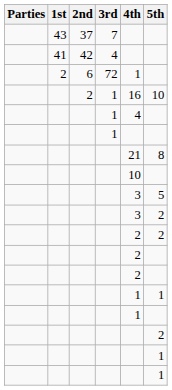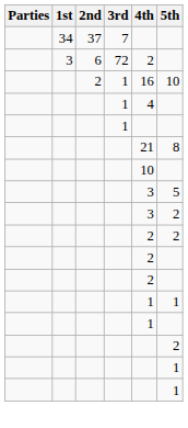 <table class="wikitable" style="text-align:right;">
 <tr>
 <th style="text-align:left;">Parties</th>
 <th>1st</th>
 <th>2nd</th>
 <th>3rd</th>
 <th>4th</th>
 <th>5th</th>
 </tr>
 <tr>
 <td style="text-align:left;"></td>
-<td>43</td>
+<td>34</td>
 <td>37</td>
 <td>7</td>
 <td></td>
 <td></td>
 </tr>
 <tr>
 <td style="text-align:left;"></td>
-<td>41</td>
-<td>42</td>
-<td>4</td>
-<td></td>
-<td></td>
-</tr>
-<tr>
-<td style="text-align:left;"></td>
-<td>2</td>
+<td>3</td>
 <td>6</td>
 <td>72</td>
-<td>1</td>
+<td>2</td>
 <td></td>
 </tr>
 <tr>
 <td style="text-align:left;"></td>
 <td></td>
 <td>2</td>
 <td>1</td>
 <td>16</td>
 <td>10</td>
 </tr>
 <tr>
 <td style="text-align:left;"></td>
 <td></td>
 <td></td>
 <td>1</td>
 <td>4</td>
 <td></td>
 </tr>
 <tr>
 <td style="text-align:left;"></td>
 <td></td>
 <td></td>
 <td>1</td>
 <td></td>
 <td></td>
 </tr>
 <tr>
 <td style="text-align:left;"></td>
 <td></td>
 <td></td>
 <td></td>
 <td>21</td>
 <td>8</td>
 </tr>
 <tr>
 <td style="text-align:left;"></td>
 <td></td>
 <td></td>
 <td></td>
 <td>10</td>
 <td></td>
 </tr>
 <tr>
 <td style="text-align:left;"></td>
 <td></td>
 <td></td>
 <td></td>
 <td>3</td>
 <td>5</td>
 </tr>
 <tr>
 <td style="text-align:left;"></td>
 <td></td>
 <td></td>
 <td></td>
 <td>3</td>
 <td>2</td>
 </tr>
 <tr>
 <td style="text-align:left;"></td>
 <td></td>
 <td></td>
 <td></td>
 <td>2</td>
 <td>2</td>
 </tr>
 <tr>
 <td style="text-align:left;"></td>
 <td></td>
 <td></td>
 <td></td>
 <td>2</td>
 <td></td>
 </tr>
 <tr>
 <td style="text-align:left;"></td>
 <td></td>
 <td></td>
 <td></td>
 <td>2</td>
 <td></td>
 </tr>
 <tr>
 <td style="text-align:left;"></td>
 <td></td>
 <td></td>
 <td></td>
 <td>1</td>
 <td>1</td>
 </tr>
 <tr>
 <td style="text-align:left;"></td>
 <td></td>
 <td></td>
 <td></td>
 <td>1</td>
 <td></td>
 </tr>
 <tr>
 <td style="text-align:left;"></td>
 <td></td>
 <td></td>
 <td></td>
 <td></td>
 <td>2</td>
 </tr>
 <tr>
 <td style="text-align:left;"></td>
 <td></td>
 <td></td>
 <td></td>
 <td></td>
 <td>1</td>
 </tr>
 <tr>
 <td style="text-align:left;"></td>
 <td></td>
 <td></td>
 <td></td>
 <td></td>
 <td>1</td>
 </tr>
 </table>
